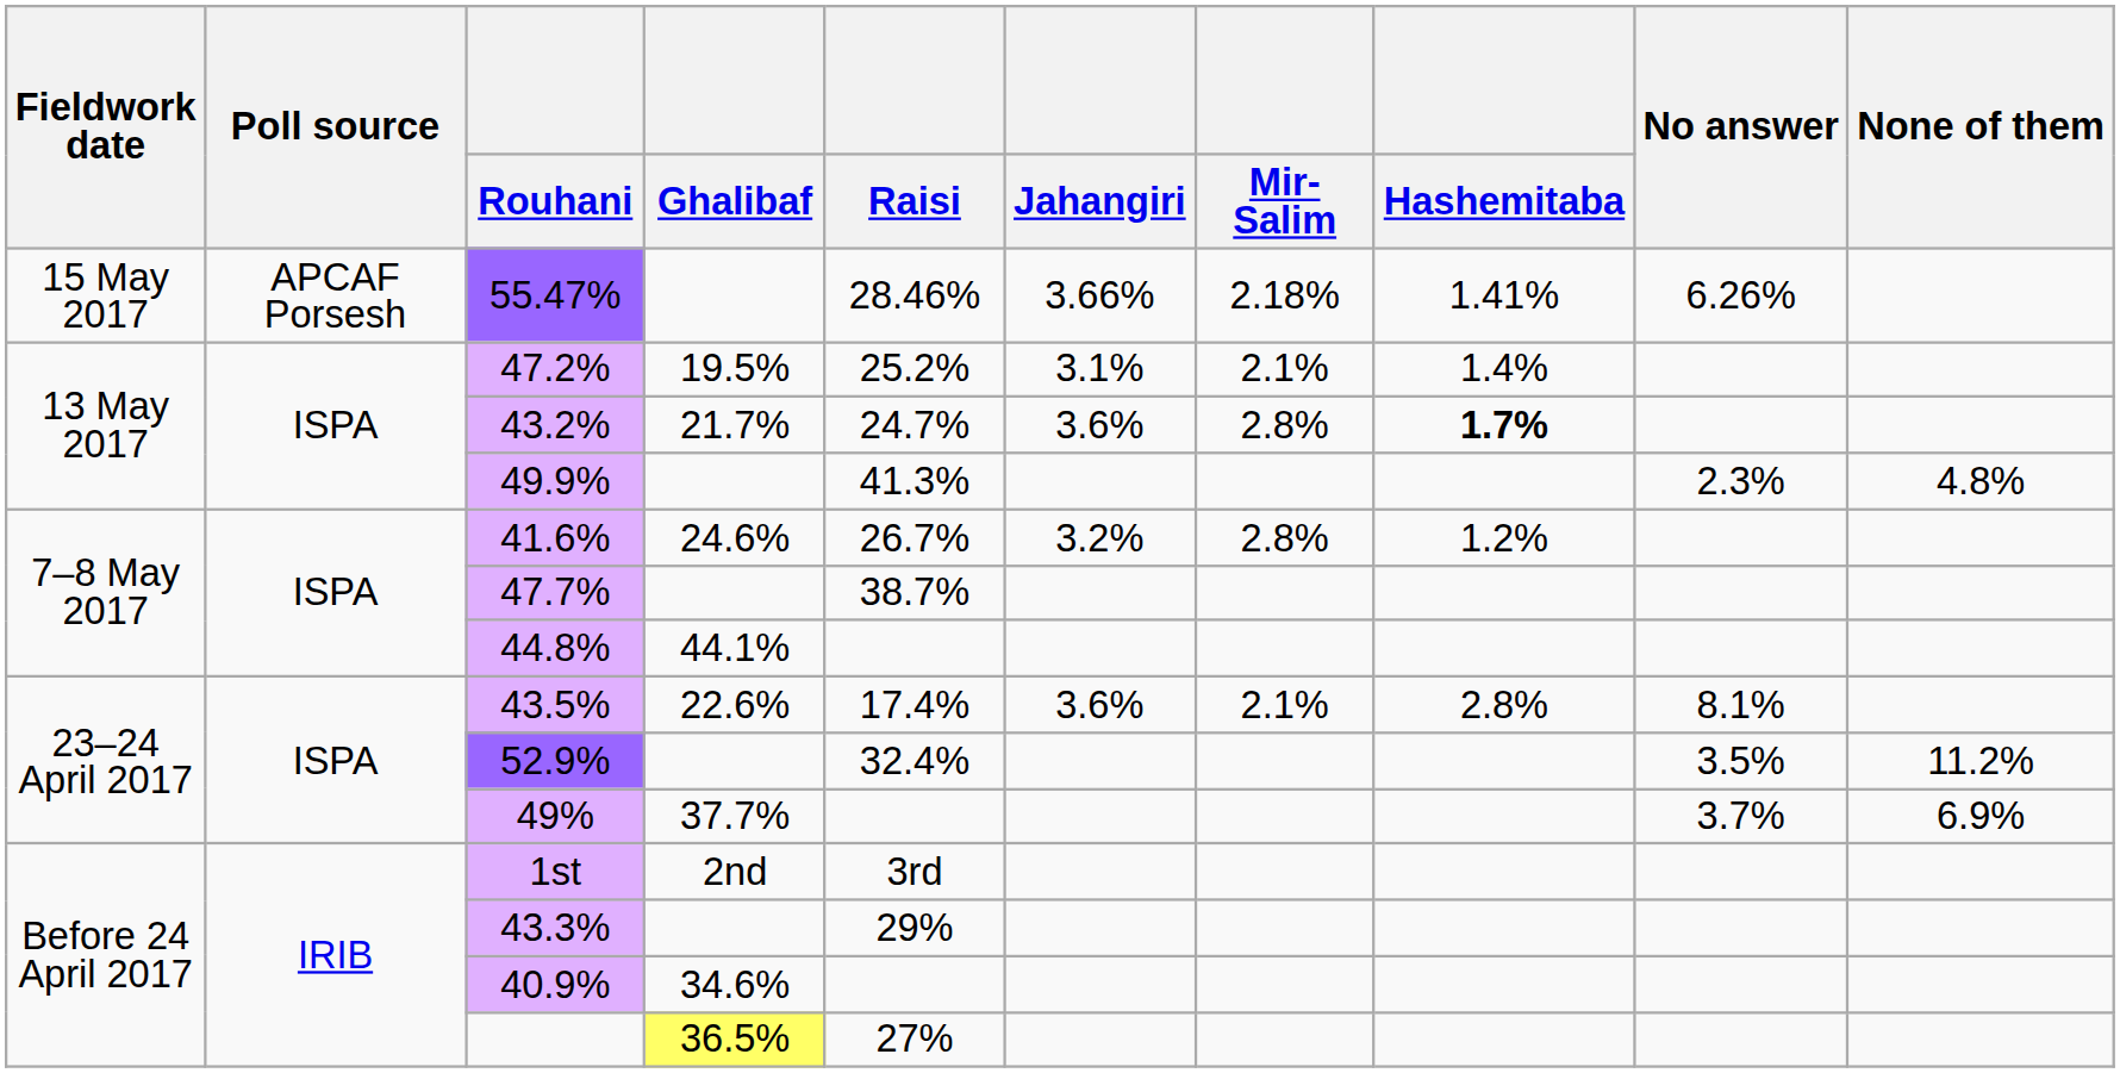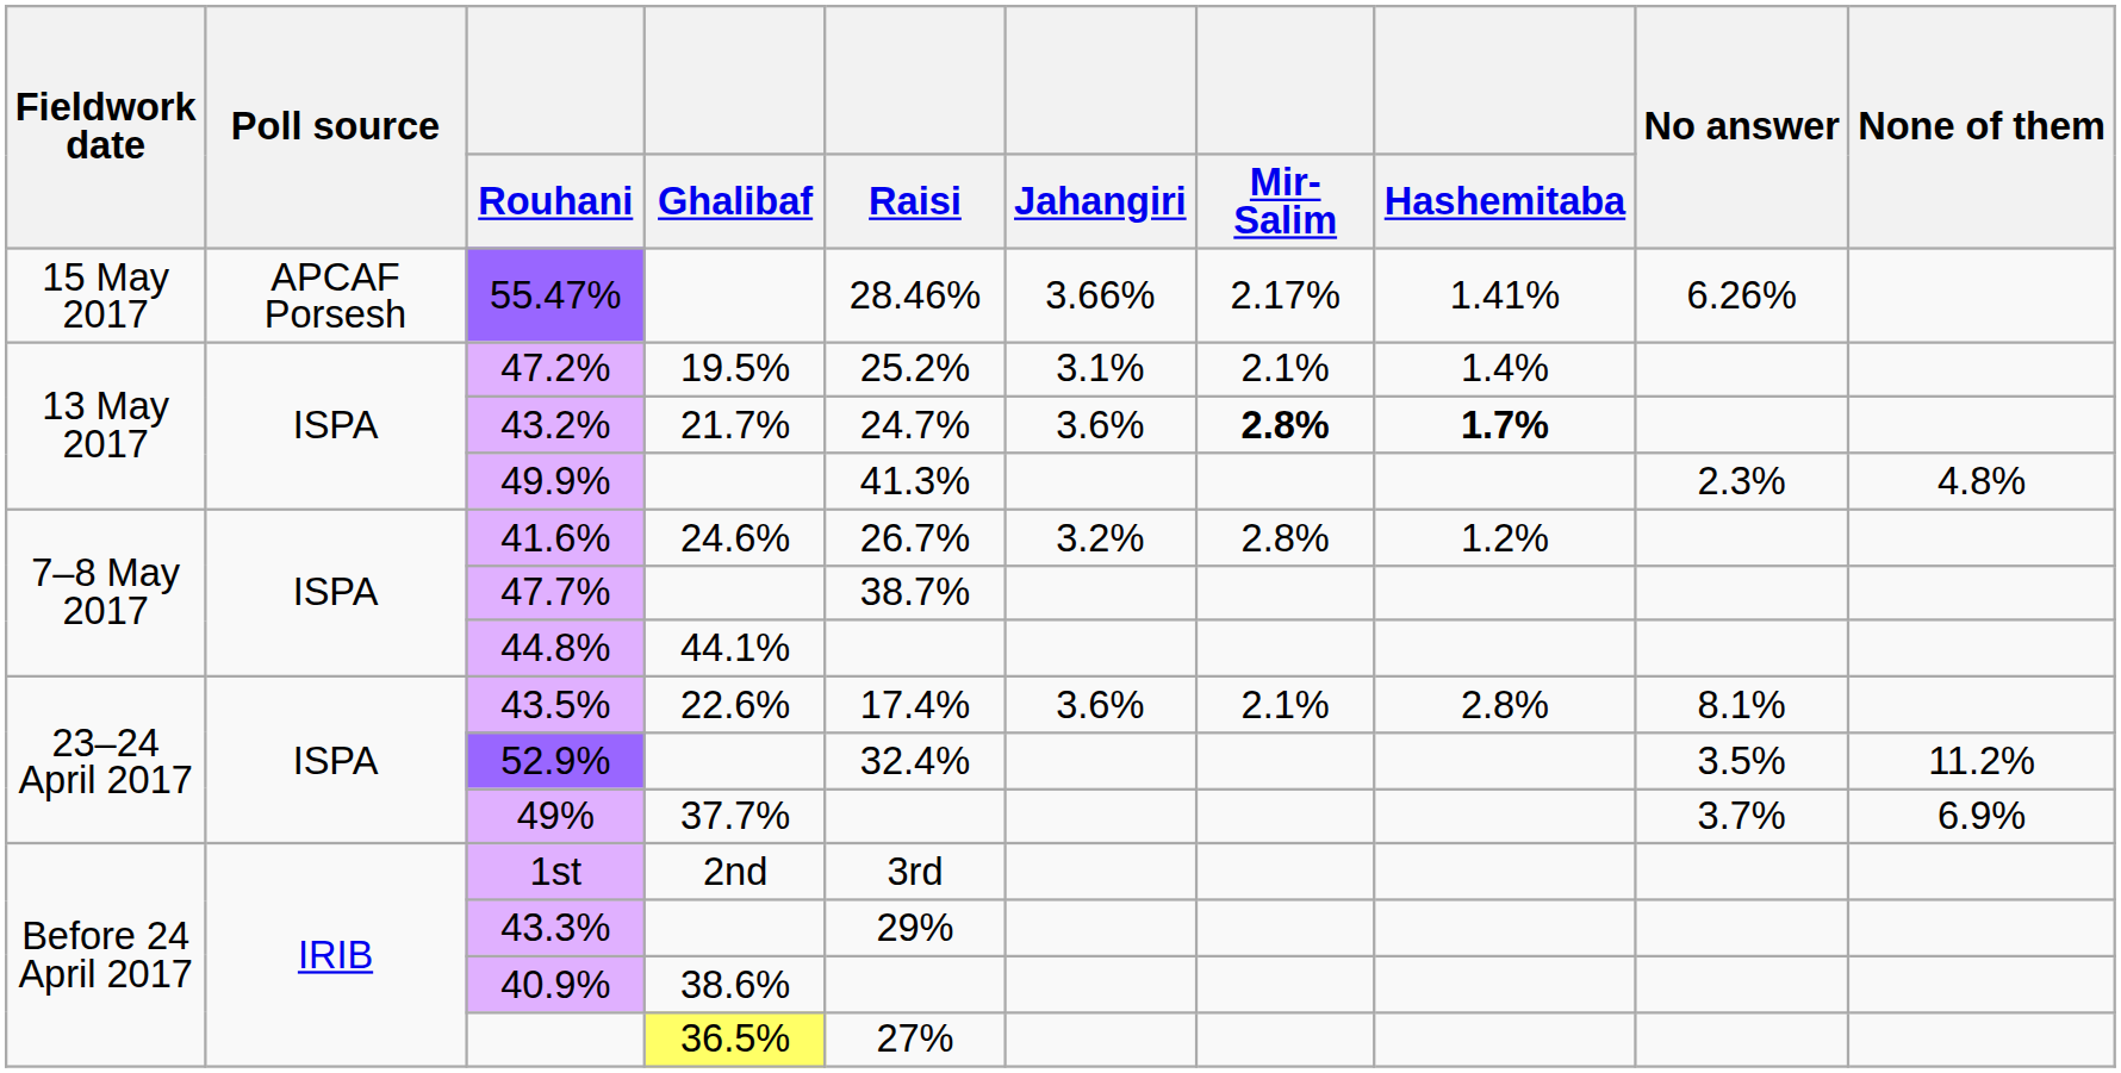 <table class="wikitable" style="text-align:center; font-size:90%; line-height:14px;">
 <tr style="height:55px; background-color:#E9E9E9">
 <th style="width:35px;"  rowspan="2">Fieldwork date</th>
 <th style="width:90px;"  rowspan="2">Poll source</th>
 <th style="width:60px;"></th>
 <th style="width:60px;"></th>
 <th style="width:60px;"></th>
 <th style="width:60px;"></th>
 <th style="width:60px;"></th>
 <th style="width:60px;"></th>
 <th rowspan="2">No answer</th>
 <th rowspan="2">None of them</th>
 </tr>
 <tr>
 <th><a href='#'>Rouhani</a></th>
 <th><a href='#'>Ghalibaf</a></th>
 <th><a href='#'>Raisi</a></th>
 <th><a href='#'>Jahangiri</a></th>
 <th><a href='#'>Mir-Salim</a></th>
 <th><a href='#'>Hashemitaba</a></th>
 </tr>
 <tr>
 <td>15 May 2017</td>
 <td>APCAF Porsesh</td>
 <td style="background:#96F">55.47%</td>
 <td></td>
 <td>28.46%</td>
 <td>3.66%</td>
-<td>2.18%</td>
+<td>2.17%</td>
 <td>1.41%</td>
 <td>6.26%</td>
 <td></td>
 </tr>
 <tr>
 <td rowspan="3">13 May 2017</td>
 <td rowspan="3">ISPA</td>
 <td style="background:#E0B0FF">47.2%</td>
 <td>19.5%</td>
 <td>25.2%</td>
 <td>3.1%</td>
 <td>2.1%</td>
 <td>1.4%</td>
 <td></td>
 <td></td>
 </tr>
 <tr>
 <td style="background:#E0B0FF">43.2%</td>
 <td>21.7%</td>
 <td>24.7%</td>
 <td>3.6%</td>
-<td>2.8%</td>
+<td><strong>2.8%</strong></td>
 <td><strong>1.7%</strong></td>
 <td></td>
 <td></td>
 </tr>
 <tr>
 <td style="background:#E0B0FF">49.9%</td>
 <td></td>
 <td>41.3%</td>
 <td></td>
 <td></td>
 <td></td>
 <td>2.3%</td>
 <td>4.8%</td>
 </tr>
 <tr>
 <td rowspan="3">7–8 May 2017</td>
 <td rowspan="3">ISPA</td>
 <td style="background:#E0B0FF">41.6%</td>
 <td>24.6%</td>
 <td>26.7%</td>
 <td>3.2%</td>
 <td>2.8%</td>
 <td>1.2%</td>
 <td></td>
 <td></td>
 </tr>
 <tr>
 <td style="background:#E0B0FF">47.7%</td>
 <td></td>
 <td>38.7%</td>
 <td></td>
 <td></td>
 <td></td>
 <td></td>
 <td></td>
 </tr>
 <tr>
 <td style="background:#E0B0FF">44.8%</td>
 <td>44.1%</td>
 <td></td>
 <td></td>
 <td></td>
 <td></td>
 <td></td>
 <td></td>
 </tr>
 <tr>
 <td rowspan="3">23–24 April 2017</td>
 <td rowspan="3">ISPA</td>
 <td style="background:#E0B0FF">43.5%</td>
 <td>22.6%</td>
 <td>17.4%</td>
 <td>3.6%</td>
 <td>2.1%</td>
 <td>2.8%</td>
 <td>8.1%</td>
 <td></td>
 </tr>
 <tr>
 <td style="background:#96F">52.9%</td>
 <td></td>
 <td>32.4%</td>
 <td></td>
 <td></td>
 <td></td>
 <td>3.5%</td>
 <td>11.2%</td>
 </tr>
 <tr>
 <td style="background:#E0B0FF">49%</td>
 <td>37.7%</td>
 <td></td>
 <td></td>
 <td></td>
 <td></td>
 <td>3.7%</td>
 <td>6.9%</td>
 </tr>
 <tr>
 <td rowspan="4">Before 24 April 2017</td>
 <td rowspan="4"><a href='#'>IRIB</a></td>
 <td style="background:#E0B0FF">1st</td>
 <td>2nd</td>
 <td>3rd</td>
 <td></td>
 <td></td>
 <td></td>
 <td></td>
 <td></td>
 </tr>
 <tr>
 <td style="background:#E0B0FF">43.3%</td>
 <td></td>
 <td>29%</td>
 <td></td>
 <td></td>
 <td></td>
 <td></td>
 <td></td>
 </tr>
 <tr>
 <td style="background:#E0B0FF">40.9%</td>
-<td>34.6%</td>
+<td>38.6%</td>
 <td></td>
 <td></td>
 <td></td>
 <td></td>
 <td></td>
 <td></td>
 </tr>
 <tr>
 <td></td>
 <td style="background:#FFFF66">36.5%</td>
 <td>27%</td>
 <td></td>
 <td></td>
 <td></td>
 <td></td>
 <td></td>
 </tr>
 </table>
